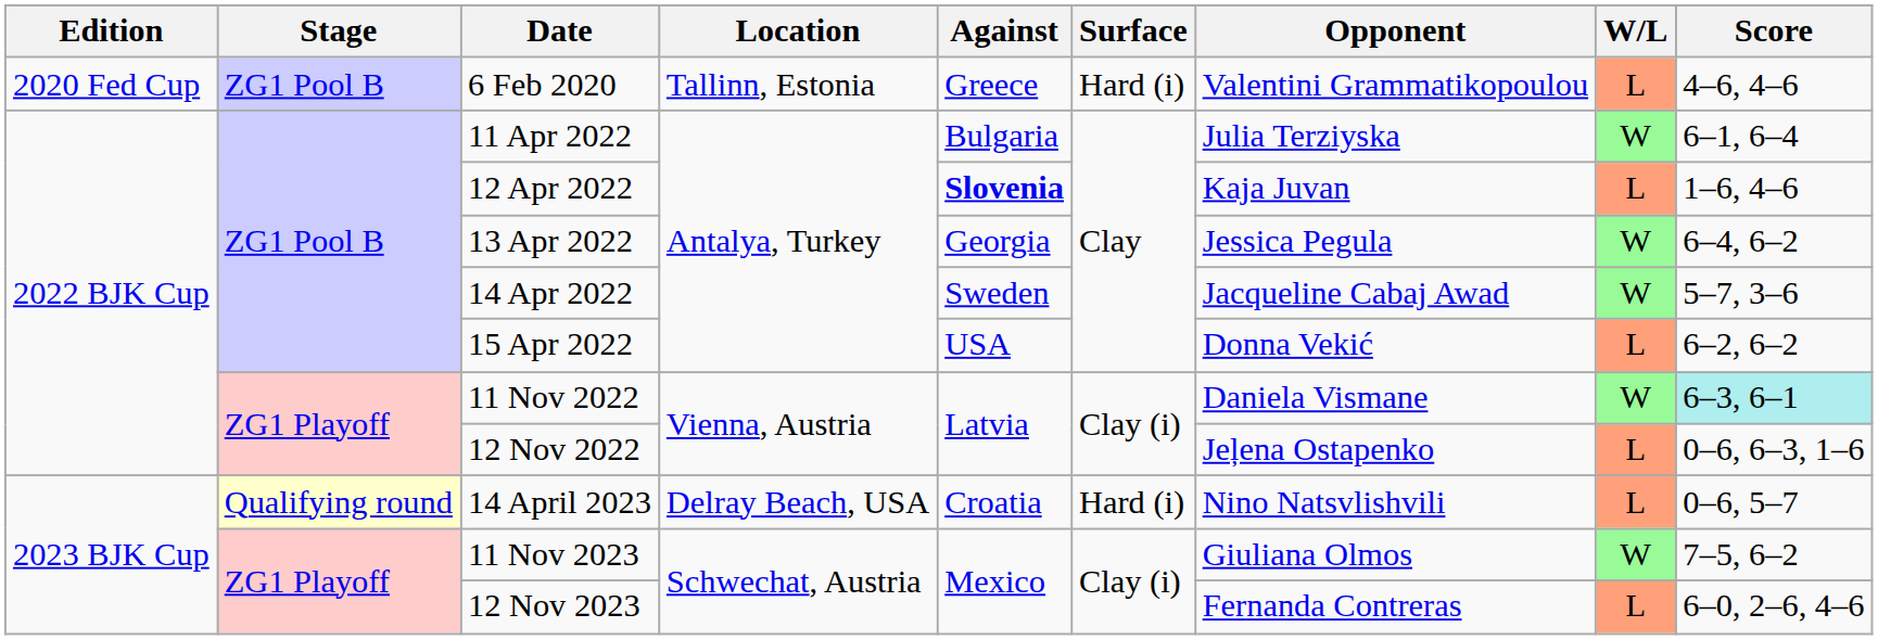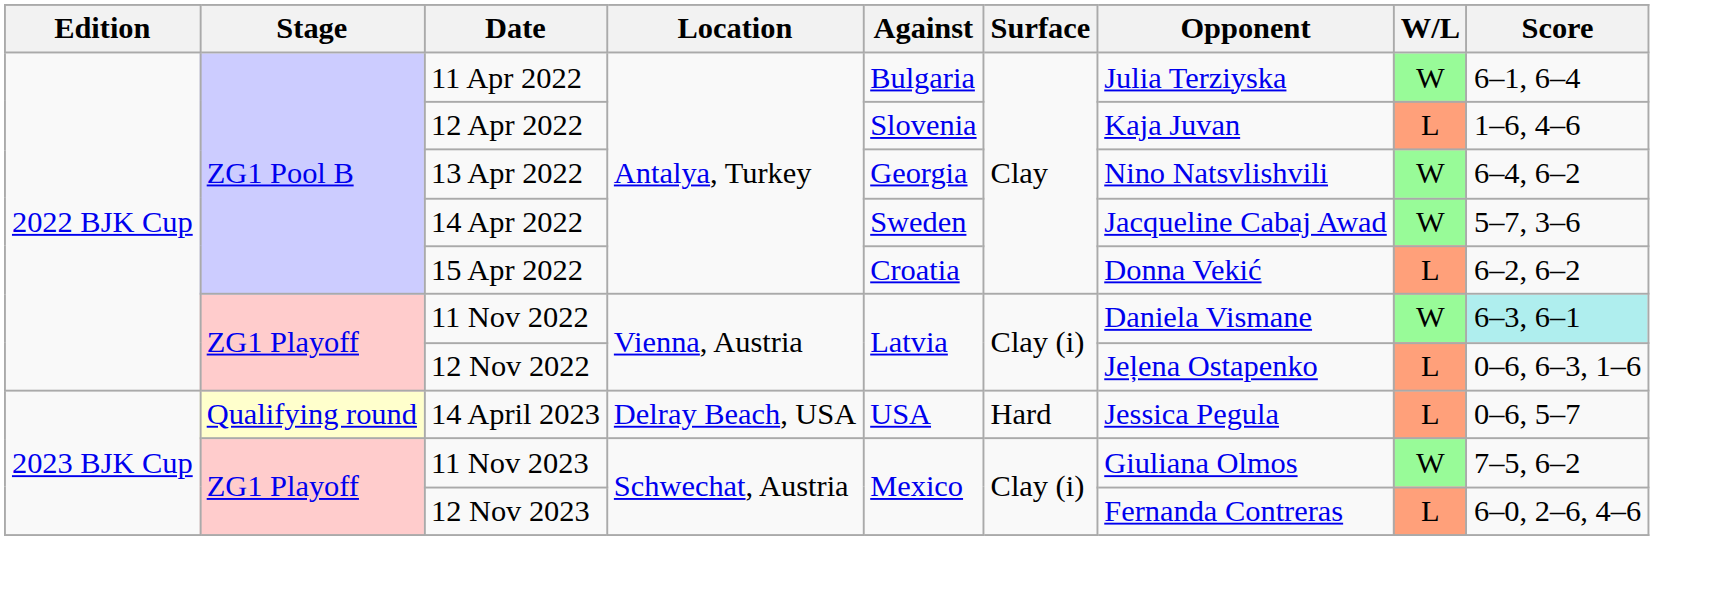 <table class=wikitable>
 <tr>
 <th>Edition</th>
 <th>Stage</th>
 <th>Date</th>
 <th>Location</th>
 <th>Against</th>
 <th>Surface</th>
 <th>Opponent</th>
 <th>W/L</th>
 <th>Score</th>
-</tr>
-<tr>
-<td><a href='#'>2020 Fed Cup</a></td>
-<td style="background:#CCCCFF;"><a href='#'>ZG1 Pool B</a></td>
-<td>6 Feb 2020</td>
-<td><a href='#'>Tallinn</a>, Estonia</td>
-<td> <a href='#'>Greece</a></td>
-<td>Hard (i)</td>
-<td><a href='#'>Valentini Grammatikopoulou</a></td>
-<td style="text-align:center; background:#ffa07a;">L</td>
-<td>4–6, 4–6</td>
 </tr>
 <tr>
 <td rowspan=7><a href='#'>2022 BJK Cup</a></td>
 <td style="background:#CCCCFF;"; rowspan=5><a href='#'>ZG1 Pool B</a></td>
 <td>11 Apr 2022</td>
 <td rowspan=5><a href='#'>Antalya</a>, Turkey</td>
 <td> <a href='#'>Bulgaria</a></td>
 <td rowspan=5>Clay</td>
 <td><a href='#'>Julia Terziyska</a></td>
 <td style="text-align:center; background:#98fb98;">W</td>
 <td>6–1, 6–4</td>
 </tr>
 <tr>
 <td>12 Apr 2022</td>
-<td><strong> <a href='#'>Slovenia</a></strong></td>
+<td> <a href='#'>Slovenia</a></td>
 <td><a href='#'>Kaja Juvan</a></td>
 <td style="text-align:center; background:#ffa07a;">L</td>
 <td>1–6, 4–6</td>
 </tr>
 <tr>
 <td>13 Apr 2022</td>
 <td> <a href='#'>Georgia</a></td>
-<td><a href='#'>Jessica Pegula</a></td>
+<td><a href='#'>Nino Natsvlishvili</a></td>
 <td style="text-align:center; background:#98fb98;">W</td>
 <td>6–4, 6–2</td>
 </tr>
 <tr>
 <td>14 Apr 2022</td>
 <td> <a href='#'>Sweden</a></td>
 <td><a href='#'>Jacqueline Cabaj Awad</a></td>
 <td style="text-align:center; background:#98fb98;">W</td>
 <td>5–7, 3–6</td>
 </tr>
 <tr>
 <td>15 Apr 2022</td>
-<td> <a href='#'>USA</a></td>
+<td> <a href='#'>Croatia</a></td>
 <td><a href='#'>Donna Vekić</a></td>
 <td style="text-align:center; background:#ffa07a;">L</td>
 <td>6–2, 6–2</td>
 </tr>
 <tr>
 <td style="background:#ffcccc;"; rowspan=2><a href='#'>ZG1 Playoff</a></td>
 <td>11 Nov 2022</td>
 <td rowspan=2><a href='#'>Vienna</a>, Austria</td>
 <td rowspan=2> <a href='#'>Latvia</a></td>
 <td rowspan=2>Clay (i)</td>
 <td><a href='#'>Daniela Vismane</a></td>
 <td style="text-align:center; background:#98fb98;">W</td>
 <td style="background: paleturquoise;">6–3, 6–1</td>
 </tr>
 <tr>
 <td>12 Nov 2022</td>
 <td><a href='#'>Jeļena Ostapenko</a></td>
 <td style="text-align:center; background:#ffa07a;">L</td>
 <td>0–6, 6–3, 1–6</td>
 </tr>
 <tr>
 <td rowspan=3><a href='#'>2023 BJK Cup</a></td>
 <td style="background:#ffffcc;"><a href='#'>Qualifying round</a></td>
 <td>14 April 2023</td>
 <td><a href='#'>Delray Beach</a>, USA</td>
-<td> <a href='#'>Croatia</a></td>
-<td>Hard (i)</td>
-<td><a href='#'>Nino Natsvlishvili</a></td>
+<td> <a href='#'>USA</a></td>
+<td>Hard</td>
+<td><a href='#'>Jessica Pegula</a></td>
 <td style="text-align:center; background:#ffa07a;">L</td>
 <td>0–6, 5–7</td>
 </tr>
 <tr>
 <td style="background:#ffcccc;"; rowspan=2><a href='#'>ZG1 Playoff</a></td>
 <td>11 Nov 2023</td>
 <td rowspan=2><a href='#'>Schwechat</a>, Austria</td>
 <td rowspan=2> <a href='#'>Mexico</a></td>
 <td rowspan=2>Clay (i)</td>
 <td><a href='#'>Giuliana Olmos</a></td>
 <td style="text-align:center; background:#98fb98;">W</td>
 <td>7–5, 6–2</td>
 </tr>
 <tr>
 <td>12 Nov 2023</td>
 <td><a href='#'>Fernanda Contreras</a></td>
 <td style="text-align:center; background:#ffa07a;">L</td>
 <td>6–0, 2–6, 4–6</td>
 </tr>
 </table>
